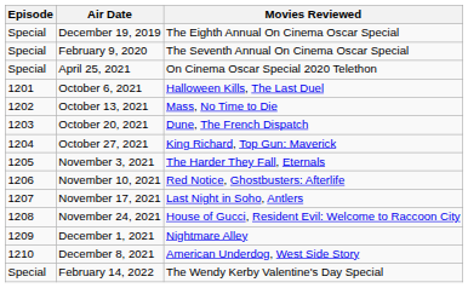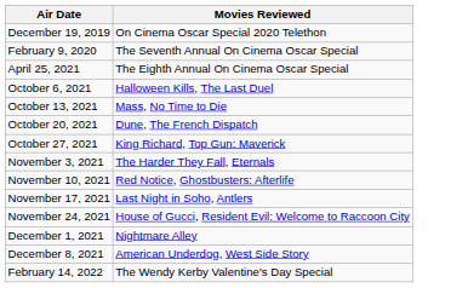 <table class="wikitable">
 <tr>
-<th>Episode</th>
 <th>Air Date</th>
 <th>Movies Reviewed</th>
 </tr>
 <tr>
-<td>Special</td>
 <td>December 19, 2019</td>
-<td>The Eighth Annual On Cinema Oscar Special</td>
+<td>On Cinema Oscar Special 2020 Telethon</td>
 </tr>
 <tr>
-<td>Special</td>
 <td>February 9, 2020</td>
 <td>The Seventh Annual On Cinema Oscar Special</td>
 </tr>
 <tr>
-<td>Special</td>
 <td>April 25, 2021</td>
-<td>On Cinema Oscar Special 2020 Telethon</td>
+<td>The Eighth Annual On Cinema Oscar Special</td>
 </tr>
 <tr>
-<td>1201</td>
 <td>October 6, 2021</td>
 <td><a href='#'>Halloween Kills</a>, <a href='#'>The Last Duel</a></td>
 </tr>
 <tr>
-<td>1202</td>
 <td>October 13, 2021</td>
 <td><a href='#'>Mass</a>, <a href='#'>No Time to Die</a></td>
 </tr>
 <tr>
-<td>1203</td>
 <td>October 20, 2021</td>
 <td><a href='#'>Dune</a>, <a href='#'>The French Dispatch</a></td>
 </tr>
 <tr>
-<td>1204</td>
 <td>October 27, 2021</td>
 <td><a href='#'>King Richard</a>, <a href='#'>Top Gun: Maverick</a></td>
 </tr>
 <tr>
-<td>1205</td>
 <td>November 3, 2021</td>
 <td><a href='#'>The Harder They Fall</a>, <a href='#'>Eternals</a></td>
 </tr>
 <tr>
-<td>1206</td>
 <td>November 10, 2021</td>
 <td><a href='#'>Red Notice</a>, <a href='#'>Ghostbusters: Afterlife</a></td>
 </tr>
 <tr>
-<td>1207</td>
 <td>November 17, 2021</td>
 <td><a href='#'>Last Night in Soho</a>, <a href='#'>Antlers</a></td>
 </tr>
 <tr>
-<td>1208</td>
 <td>November 24, 2021</td>
 <td><a href='#'>House of Gucci</a>, <a href='#'>Resident Evil: Welcome to Raccoon City</a></td>
 </tr>
 <tr>
-<td>1209</td>
 <td>December 1, 2021</td>
 <td><a href='#'>Nightmare Alley</a></td>
 </tr>
 <tr>
-<td>1210</td>
 <td>December 8, 2021</td>
 <td><a href='#'>American Underdog</a>, <a href='#'>West Side Story</a></td>
 </tr>
 <tr>
-<td>Special</td>
 <td>February 14, 2022</td>
 <td>The Wendy Kerby Valentine's Day Special</td>
 </tr>
 </table>
